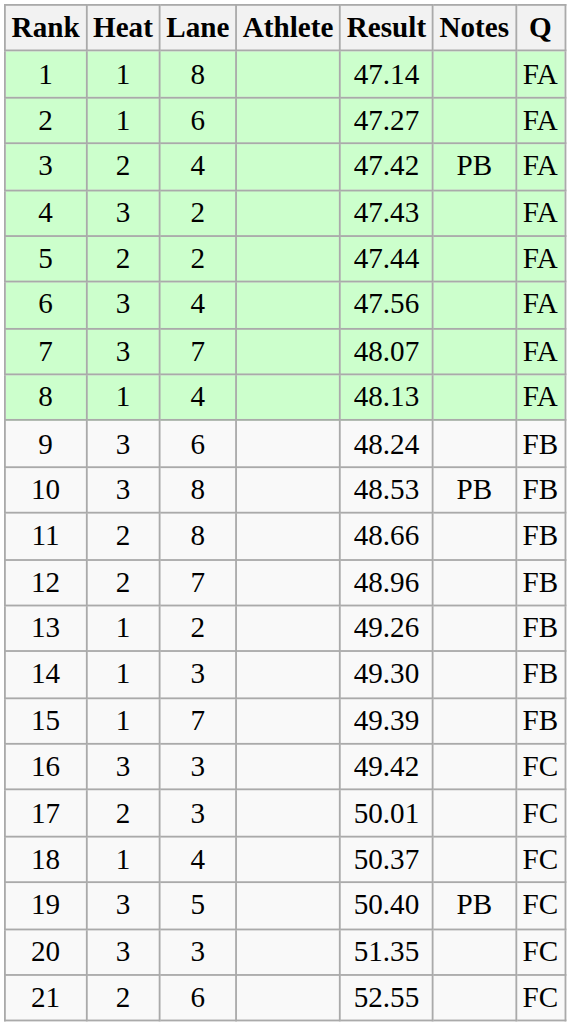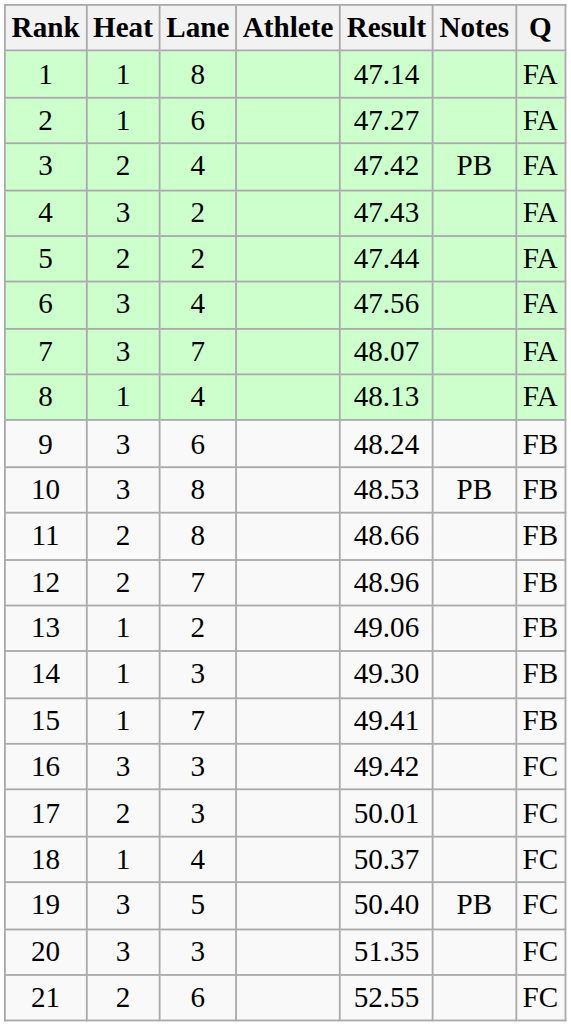 <table class="wikitable sortable" style="text-align:center">
 <tr>
 <th>Rank</th>
 <th>Heat</th>
 <th>Lane</th>
 <th>Athlete</th>
 <th>Result</th>
 <th>Notes</th>
 <th>Q</th>
 </tr>
 <tr bgcolor=ccffcc>
 <td>1</td>
 <td>1</td>
 <td>8</td>
 <td align=left></td>
 <td>47.14</td>
 <td></td>
 <td>FA</td>
 </tr>
 <tr bgcolor=ccffcc>
 <td>2</td>
 <td>1</td>
 <td>6</td>
 <td align=left></td>
 <td>47.27</td>
 <td></td>
 <td>FA</td>
 </tr>
 <tr bgcolor=ccffcc>
 <td>3</td>
 <td>2</td>
 <td>4</td>
 <td align=left></td>
 <td>47.42</td>
 <td>PB</td>
 <td>FA</td>
 </tr>
 <tr bgcolor=ccffcc>
 <td>4</td>
 <td>3</td>
 <td>2</td>
 <td align=left></td>
 <td>47.43</td>
 <td></td>
 <td>FA</td>
 </tr>
 <tr bgcolor=ccffcc>
 <td>5</td>
 <td>2</td>
 <td>2</td>
 <td align=left></td>
 <td>47.44</td>
 <td></td>
 <td>FA</td>
 </tr>
 <tr bgcolor=ccffcc>
 <td>6</td>
 <td>3</td>
 <td>4</td>
 <td align=left></td>
 <td>47.56</td>
 <td></td>
 <td>FA</td>
 </tr>
 <tr bgcolor=ccffcc>
 <td>7</td>
 <td>3</td>
 <td>7</td>
 <td align=left></td>
 <td>48.07</td>
 <td></td>
 <td>FA</td>
 </tr>
 <tr bgcolor=ccffcc>
 <td>8</td>
 <td>1</td>
 <td>4</td>
 <td align=left></td>
 <td>48.13</td>
 <td></td>
 <td>FA</td>
 </tr>
 <tr>
 <td>9</td>
 <td>3</td>
 <td>6</td>
 <td align=left></td>
 <td>48.24</td>
 <td></td>
 <td>FB</td>
 </tr>
 <tr>
 <td>10</td>
 <td>3</td>
 <td>8</td>
 <td align=left></td>
 <td>48.53</td>
 <td>PB</td>
 <td>FB</td>
 </tr>
 <tr>
 <td>11</td>
 <td>2</td>
 <td>8</td>
 <td align=left></td>
 <td>48.66</td>
 <td></td>
 <td>FB</td>
 </tr>
 <tr>
 <td>12</td>
 <td>2</td>
 <td>7</td>
 <td align=left></td>
 <td>48.96</td>
 <td></td>
 <td>FB</td>
 </tr>
 <tr>
 <td>13</td>
 <td>1</td>
 <td>2</td>
 <td align=left></td>
-<td>49.26</td>
+<td>49.06</td>
 <td></td>
 <td>FB</td>
 </tr>
 <tr>
 <td>14</td>
 <td>1</td>
 <td>3</td>
 <td align=left></td>
 <td>49.30</td>
 <td></td>
 <td>FB</td>
 </tr>
 <tr>
 <td>15</td>
 <td>1</td>
 <td>7</td>
 <td align=left></td>
-<td>49.39</td>
+<td>49.41</td>
 <td></td>
 <td>FB</td>
 </tr>
 <tr>
 <td>16</td>
 <td>3</td>
 <td>3</td>
 <td align=left></td>
 <td>49.42</td>
 <td></td>
 <td>FC</td>
 </tr>
 <tr>
 <td>17</td>
 <td>2</td>
 <td>3</td>
 <td align=left></td>
 <td>50.01</td>
 <td></td>
 <td>FC</td>
 </tr>
 <tr>
 <td>18</td>
 <td>1</td>
 <td>4</td>
 <td align=left></td>
 <td>50.37</td>
 <td></td>
 <td>FC</td>
 </tr>
 <tr>
 <td>19</td>
 <td>3</td>
 <td>5</td>
 <td align=left></td>
 <td>50.40</td>
 <td>PB</td>
 <td>FC</td>
 </tr>
 <tr>
 <td>20</td>
 <td>3</td>
 <td>3</td>
 <td align=left></td>
 <td>51.35</td>
 <td></td>
 <td>FC</td>
 </tr>
 <tr>
 <td>21</td>
 <td>2</td>
 <td>6</td>
 <td align=left></td>
 <td>52.55</td>
 <td></td>
 <td>FC</td>
 </tr>
 </table>
